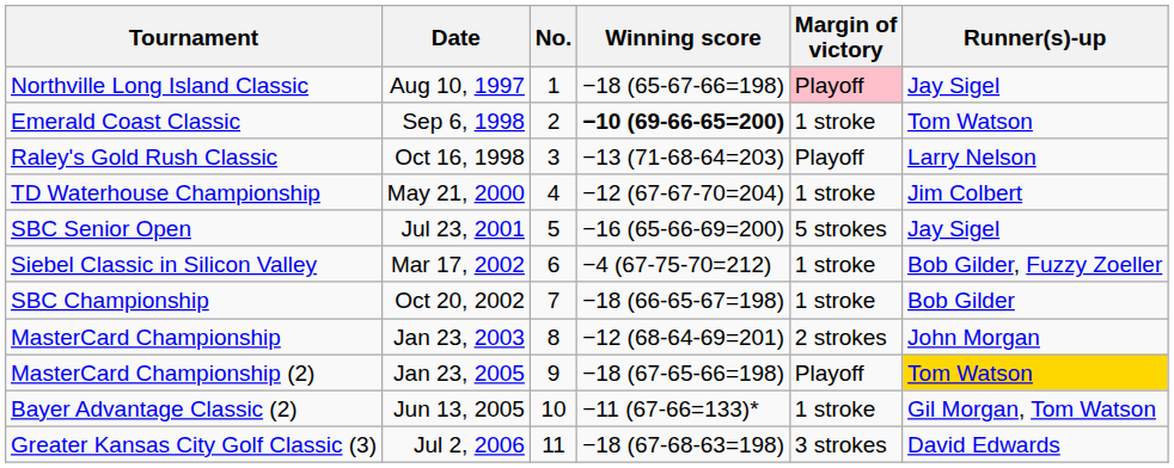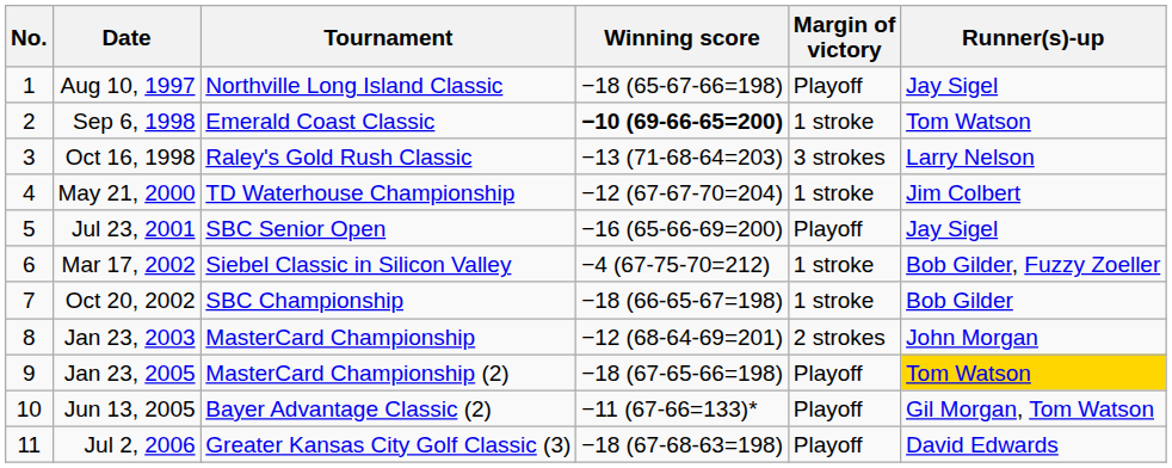 <table class="wikitable" style="font-size:95%;">
 <tr>
+<th>No.</th>
+<th>Date</th>
 <th>Tournament</th>
-<th>Date</th>
-<th>No.</th>
 <th>Winning score</th>
 <th>Margin of<br>victory</th>
 <th>Runner(s)-up</th>
 </tr>
 <tr>
+<td align=center>1</td>
+<td align=right>Aug 10, <a href='#'>1997</a></td>
 <td><a href='#'>Northville Long Island Classic</a></td>
-<td align=right>Aug 10, <a href='#'>1997</a></td>
-<td align=center>1</td>
 <td>−18 (65-67-66=198)</td>
-<td style="background: pink;">Playoff</td>
+<td>Playoff</td>
 <td> <a href='#'>Jay Sigel</a></td>
 </tr>
 <tr>
+<td align=center>2</td>
+<td align=right>Sep 6, <a href='#'>1998</a></td>
 <td><a href='#'>Emerald Coast Classic</a></td>
-<td align=right>Sep 6, <a href='#'>1998</a></td>
-<td align=center>2</td>
 <td><strong>−10 (69-66-65=200)</strong></td>
 <td>1 stroke</td>
 <td> <a href='#'>Tom Watson</a></td>
 </tr>
 <tr>
+<td align=center>3</td>
+<td align=right>Oct 16, 1998</td>
 <td><a href='#'>Raley's Gold Rush Classic</a></td>
-<td align=right>Oct 16, 1998</td>
-<td align=center>3</td>
 <td>−13 (71-68-64=203)</td>
-<td>Playoff</td>
+<td>3 strokes</td>
 <td> <a href='#'>Larry Nelson</a></td>
 </tr>
 <tr>
+<td align=center>4</td>
+<td align=right>May 21, <a href='#'>2000</a></td>
 <td><a href='#'>TD Waterhouse Championship</a></td>
-<td align=right>May 21, <a href='#'>2000</a></td>
-<td align=center>4</td>
 <td>−12 (67-67-70=204)</td>
 <td>1 stroke</td>
 <td> <a href='#'>Jim Colbert</a></td>
 </tr>
 <tr>
+<td align=center>5</td>
+<td align=right>Jul 23, <a href='#'>2001</a></td>
 <td><a href='#'>SBC Senior Open</a></td>
-<td align=right>Jul 23, <a href='#'>2001</a></td>
-<td align=center>5</td>
 <td>−16 (65-66-69=200)</td>
-<td>5 strokes</td>
+<td>Playoff</td>
 <td> <a href='#'>Jay Sigel</a></td>
 </tr>
 <tr>
+<td align=center>6</td>
+<td align=right>Mar 17, <a href='#'>2002</a></td>
 <td><a href='#'>Siebel Classic in Silicon Valley</a></td>
-<td align=right>Mar 17, <a href='#'>2002</a></td>
-<td align=center>6</td>
 <td>−4 (67-75-70=212)</td>
 <td>1 stroke</td>
 <td> <a href='#'>Bob Gilder</a>,  <a href='#'>Fuzzy Zoeller</a></td>
 </tr>
 <tr>
+<td align=center>7</td>
+<td align=right>Oct 20, 2002</td>
 <td><a href='#'>SBC Championship</a></td>
-<td align=right>Oct 20, 2002</td>
-<td align=center>7</td>
 <td>−18 (66-65-67=198)</td>
 <td>1 stroke</td>
 <td> <a href='#'>Bob Gilder</a></td>
 </tr>
 <tr>
+<td align=center>8</td>
+<td align=right>Jan 23, <a href='#'>2003</a></td>
 <td><a href='#'>MasterCard Championship</a></td>
-<td align=right>Jan 23, <a href='#'>2003</a></td>
-<td align=center>8</td>
 <td>−12 (68-64-69=201)</td>
 <td>2 strokes</td>
 <td> <a href='#'>John Morgan</a></td>
 </tr>
 <tr>
+<td align=center>9</td>
+<td align=right>Jan 23, <a href='#'>2005</a></td>
 <td><a href='#'>MasterCard Championship</a> (2)</td>
-<td align=right>Jan 23, <a href='#'>2005</a></td>
-<td align=center>9</td>
 <td>−18 (67-65-66=198)</td>
 <td>Playoff</td>
 <td style="background: gold;"> <a href='#'>Tom Watson</a></td>
 </tr>
 <tr>
+<td align=center>10</td>
+<td align=right>Jun 13, 2005</td>
 <td><a href='#'>Bayer Advantage Classic</a> (2)</td>
-<td align=right>Jun 13, 2005</td>
-<td align=center>10</td>
 <td>−11 (67-66=133)*</td>
-<td>1 stroke</td>
+<td>Playoff</td>
 <td> <a href='#'>Gil Morgan</a>,  <a href='#'>Tom Watson</a></td>
 </tr>
 <tr>
+<td align=center>11</td>
+<td align=right>Jul 2, <a href='#'>2006</a></td>
 <td><a href='#'>Greater Kansas City Golf Classic</a> (3)</td>
-<td align=right>Jul 2, <a href='#'>2006</a></td>
-<td align=center>11</td>
 <td>−18 (67-68-63=198)</td>
-<td>3 strokes</td>
+<td>Playoff</td>
 <td> <a href='#'>David Edwards</a></td>
 </tr>
 </table>
